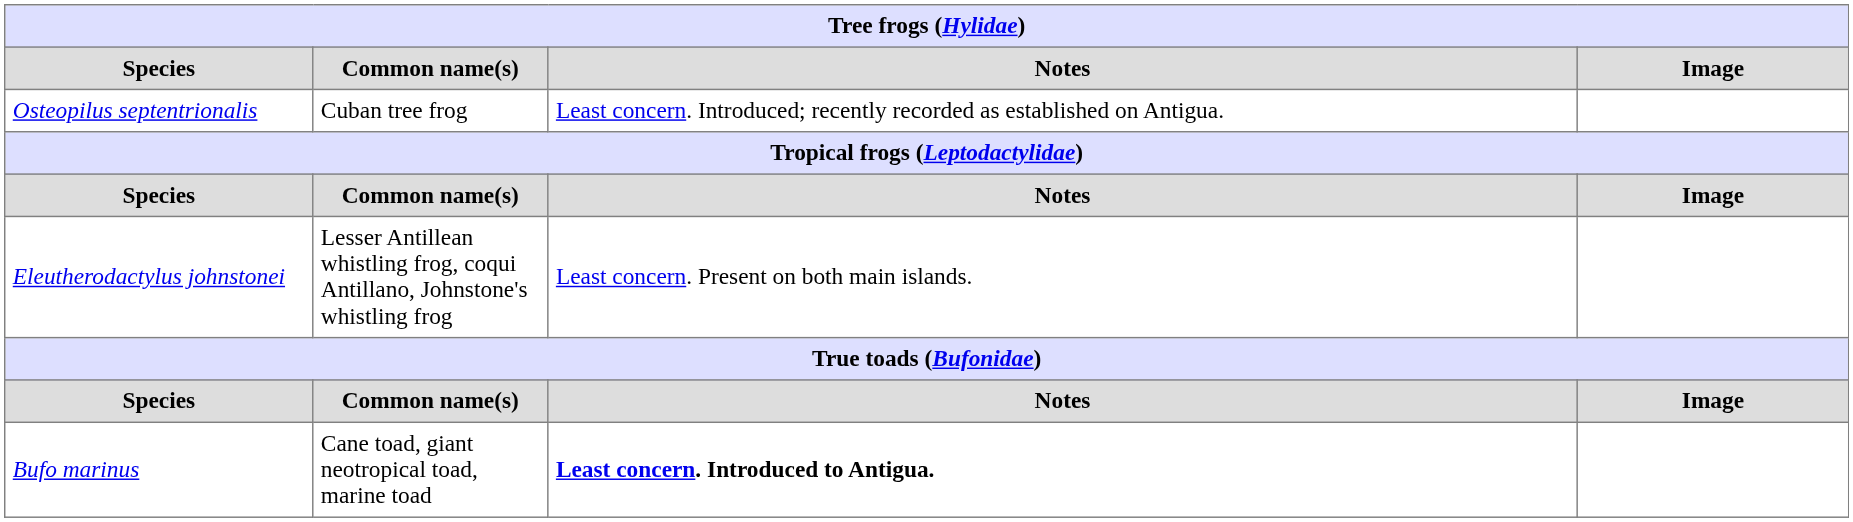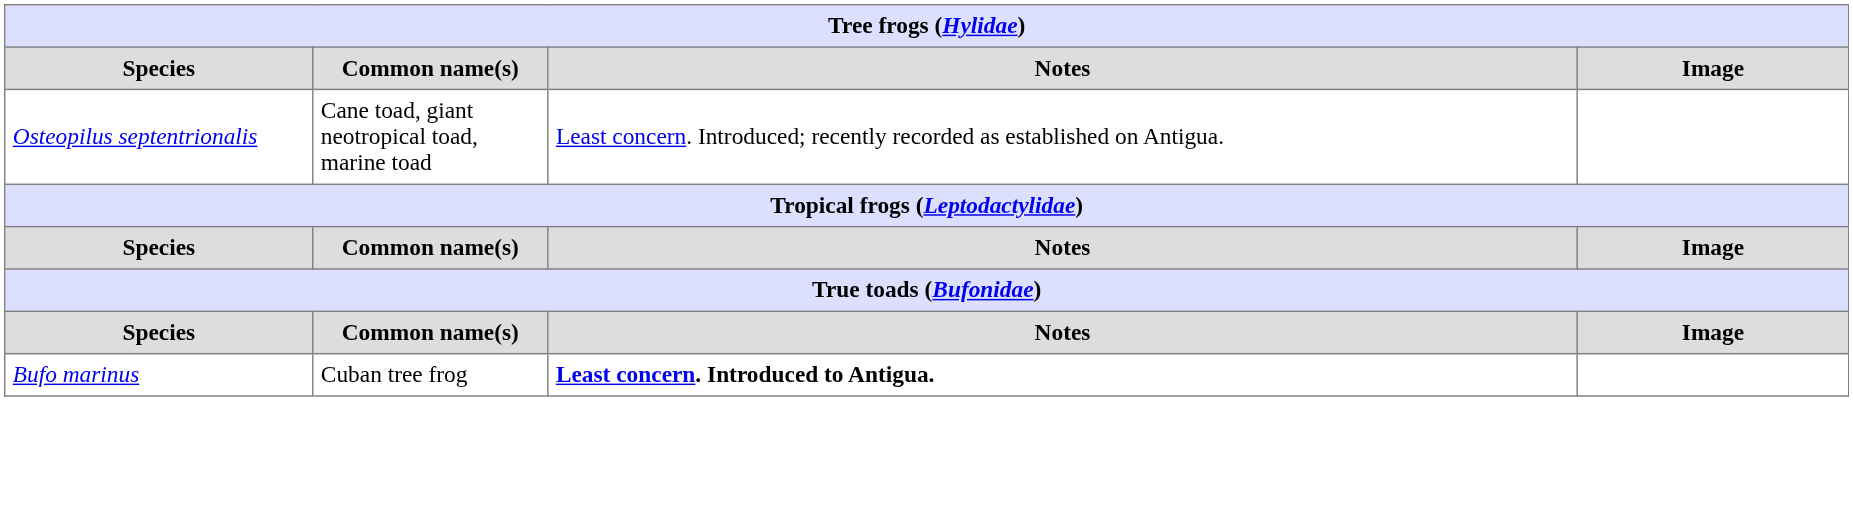 <table border=1 style="border-collapse:collapse;" cellpadding=5 width=100%>
 <tr>
 <th colspan=4 bgcolor=#DDDFFF>Tree frogs (<em><a href='#'>Hylidae</a></em>)</th>
 </tr>
 <tr bgcolor=#DDDDDD align=center>
 <th width=200px>Species</th>
 <th width=150px>Common name(s)</th>
 <th>Notes</th>
 <th width=175px>Image</th>
 </tr>
 <tr>
 <td><em><a href='#'>Osteopilus septentrionalis</a></em></td>
-<td>Cuban tree frog</td>
+<td>Cane toad, giant neotropical toad, marine toad</td>
 <td><a href='#'>Least concern</a>.  Introduced; recently recorded as established on Antigua.</td>
 <td></td>
 </tr>
 <tr>
 <th colspan=4 bgcolor=#DDDFFF>Tropical frogs (<em><a href='#'>Leptodactylidae</a></em>)</th>
 </tr>
 <tr bgcolor=#DDDDDD align=center>
 <th width=200px>Species</th>
 <th width=150px>Common name(s)</th>
 <th>Notes</th>
 <th width=175px>Image</th>
 </tr>
 <tr>
-<td><em><a href='#'>Eleutherodactylus johnstonei</a></em></td>
-<td>Lesser Antillean whistling frog, coqui Antillano, Johnstone's whistling frog</td>
-<td><a href='#'>Least concern</a>.  Present on both main islands.</td>
-<td></td>
-</tr>
-<tr>
 <th colspan=4 bgcolor=#DDDFFF>True toads (<em><a href='#'>Bufonidae</a></em>)</th>
 </tr>
 <tr bgcolor=#DDDDDD align=center>
 <th width=200px>Species</th>
 <th width=150px>Common name(s)</th>
 <th>Notes</th>
 <th width=175px>Image</th>
 </tr>
 <tr>
 <td><em><a href='#'>Bufo marinus</a></em></td>
-<td>Cane toad, giant neotropical toad, marine toad</td>
+<td>Cuban tree frog</td>
 <td><strong><a href='#'>Least concern</a>.  Introduced to Antigua.</strong></td>
 <td></td>
 </tr>
 </table>
